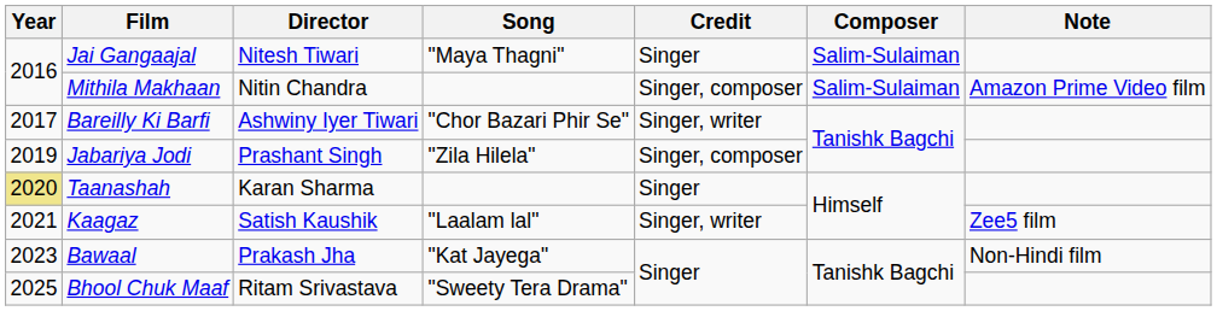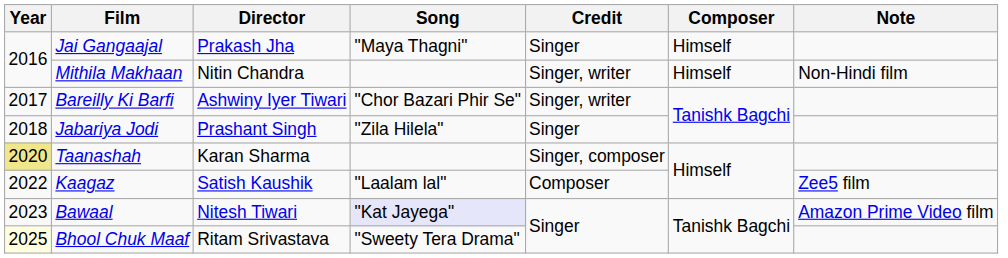 <table class="wikitable">
 <tr>
 <th>Year</th>
 <th>Film</th>
 <th>Director</th>
 <th>Song</th>
 <th>Credit</th>
 <th>Composer</th>
 <th>Note</th>
 </tr>
 <tr>
 <td rowspan=2>2016</td>
 <td><em><a href='#'>Jai Gangaajal</a></em></td>
-<td><a href='#'>Nitesh Tiwari</a></td>
+<td><a href='#'>Prakash Jha</a></td>
 <td>"Maya Thagni"</td>
 <td>Singer</td>
-<td><a href='#'>Salim-Sulaiman</a></td>
+<td>Himself</td>
 <td></td>
 </tr>
 <tr>
 <td><em><a href='#'>Mithila Makhaan</a></em></td>
 <td>Nitin Chandra</td>
 <td></td>
-<td>Singer, composer</td>
-<td><a href='#'>Salim-Sulaiman</a></td>
-<td><a href='#'>Amazon Prime Video</a> film</td>
+<td>Singer, writer</td>
+<td>Himself</td>
+<td>Non-Hindi film</td>
 </tr>
 <tr>
 <td>2017</td>
 <td><em><a href='#'>Bareilly Ki Barfi</a></em></td>
 <td><a href='#'>Ashwiny Iyer Tiwari</a></td>
 <td>"Chor Bazari Phir Se"</td>
 <td>Singer, writer</td>
 <td rowspan=2><a href='#'>Tanishk Bagchi</a></td>
 <td></td>
 </tr>
 <tr>
-<td>2019</td>
+<td>2018</td>
 <td><em><a href='#'>Jabariya Jodi</a></em></td>
 <td><a href='#'>Prashant Singh</a></td>
 <td>"Zila Hilela"</td>
-<td>Singer, composer</td>
+<td>Singer</td>
 <td></td>
 </tr>
 <tr>
 <td style="background: khaki;">2020</td>
 <td><em><a href='#'>Taanashah</a></em></td>
 <td>Karan Sharma</td>
 <td></td>
-<td>Singer</td>
+<td>Singer, composer</td>
 <td rowspan=2>Himself</td>
 <td></td>
 </tr>
 <tr>
-<td>2021</td>
+<td>2022</td>
 <td><em><a href='#'>Kaagaz</a></em></td>
 <td><a href='#'>Satish Kaushik</a></td>
 <td>"Laalam lal"</td>
-<td>Singer, writer</td>
+<td>Composer</td>
 <td><a href='#'>Zee5</a> film</td>
 </tr>
 <tr>
 <td>2023</td>
 <td><em><a href='#'>Bawaal</a></em></td>
-<td><a href='#'>Prakash Jha</a></td>
-<td>"Kat Jayega"</td>
+<td><a href='#'>Nitesh Tiwari</a></td>
+<td style="background: lavender;">"Kat Jayega"</td>
 <td rowspan=2>Singer</td>
 <td rowspan=2>Tanishk Bagchi</td>
-<td>Non-Hindi film</td>
+<td><a href='#'>Amazon Prime Video</a> film</td>
 </tr>
 <tr>
-<td>2025</td>
+<td style="background: lightyellow;">2025</td>
 <td><em><a href='#'>Bhool Chuk Maaf</a></em></td>
 <td>Ritam Srivastava</td>
 <td>"Sweety Tera Drama"</td>
 <td></td>
 </tr>
 </table>
